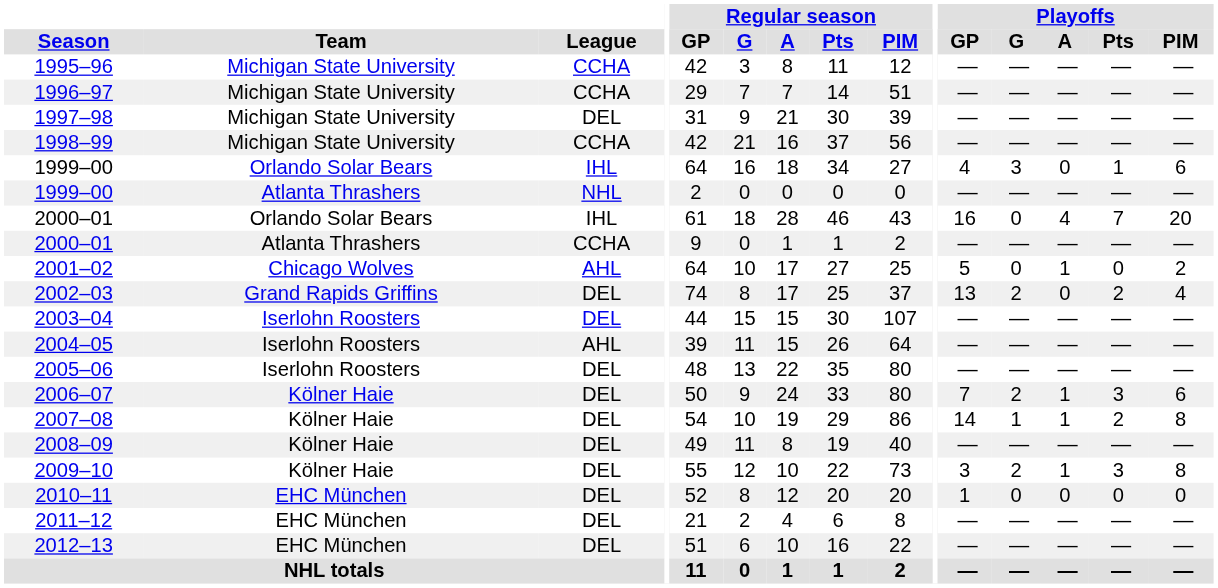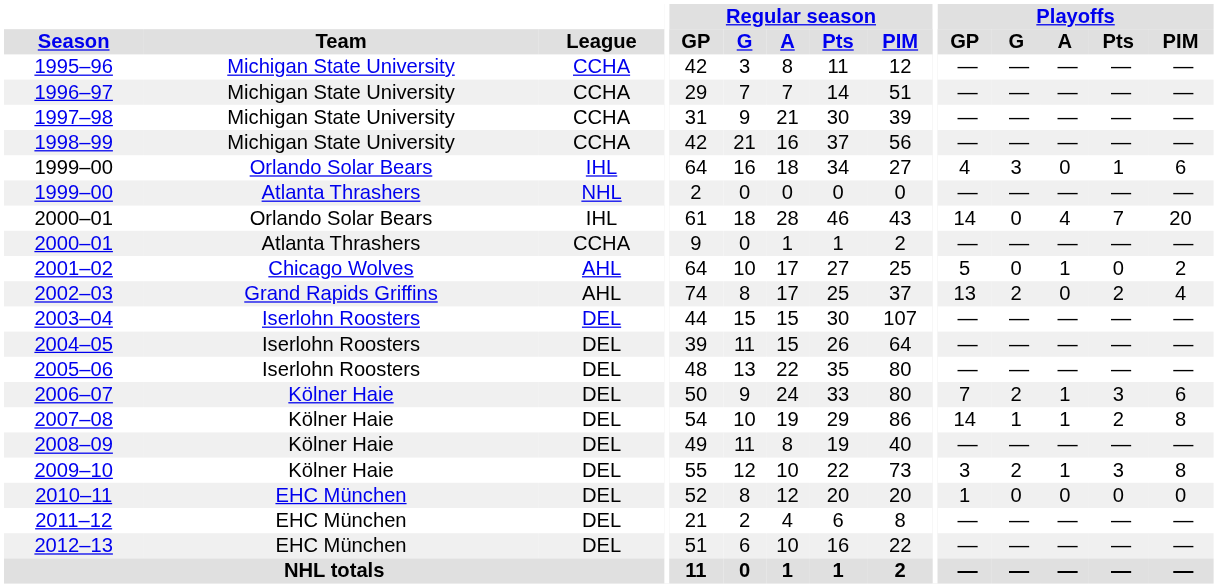 <table border="0" cellpadding="1" cellspacing="0" style="text-align:center; width:60em">
 <tr bgcolor="#e0e0e0">
 <th colspan="3" bgcolor="#ffffff"></th>
 <th rowspan="99" bgcolor="#ffffff"></th>
 <th colspan="5"><a href='#'>Regular season</a></th>
 <th rowspan="99" bgcolor="#ffffff"></th>
 <th colspan="5"><a href='#'>Playoffs</a></th>
 </tr>
 <tr bgcolor="#e0e0e0">
 <th><a href='#'>Season</a></th>
 <th>Team</th>
 <th>League</th>
 <th>GP</th>
 <th><a href='#'>G</a></th>
 <th><a href='#'>A</a></th>
 <th><a href='#'>Pts</a></th>
 <th><a href='#'>PIM</a></th>
 <th>GP</th>
 <th>G</th>
 <th>A</th>
 <th>Pts</th>
 <th>PIM</th>
 </tr>
 <tr ALIGN="center">
 <td ALIGN="center"><a href='#'>1995–96</a></td>
 <td ALIGN="center"><a href='#'>Michigan State University</a></td>
 <td ALIGN="center"><a href='#'>CCHA</a></td>
 <td ALIGN="center">42</td>
 <td ALIGN="center">3</td>
 <td ALIGN="center">8</td>
 <td ALIGN="center">11</td>
 <td ALIGN="center">12</td>
 <td ALIGN="center"> —</td>
 <td ALIGN="center"> —</td>
 <td ALIGN="center"> —</td>
 <td ALIGN="center"> —</td>
 <td ALIGN="center"> —</td>
 </tr>
 <tr ALIGN="center" bgcolor="#f0f0f0">
 <td ALIGN="center"><a href='#'>1996–97</a></td>
 <td ALIGN="center">Michigan State University</td>
 <td ALIGN="center">CCHA</td>
 <td ALIGN="center">29</td>
 <td ALIGN="center">7</td>
 <td ALIGN="center">7</td>
 <td ALIGN="center">14</td>
 <td ALIGN="center">51</td>
 <td ALIGN="center"> —</td>
 <td ALIGN="center"> —</td>
 <td ALIGN="center"> —</td>
 <td ALIGN="center"> —</td>
 <td ALIGN="center"> —</td>
 </tr>
 <tr ALIGN="center">
 <td ALIGN="center"><a href='#'>1997–98</a></td>
 <td ALIGN="center">Michigan State University</td>
-<td ALIGN="center">DEL</td>
+<td ALIGN="center">CCHA</td>
 <td ALIGN="center">31</td>
 <td ALIGN="center">9</td>
 <td ALIGN="center">21</td>
 <td ALIGN="center">30</td>
 <td ALIGN="center">39</td>
 <td ALIGN="center"> —</td>
 <td ALIGN="center"> —</td>
 <td ALIGN="center"> —</td>
 <td ALIGN="center"> —</td>
 <td ALIGN="center"> —</td>
 </tr>
 <tr ALIGN="center" bgcolor="#f0f0f0">
 <td ALIGN="center"><a href='#'>1998–99</a></td>
 <td ALIGN="center">Michigan State University</td>
 <td ALIGN="center">CCHA</td>
 <td ALIGN="center">42</td>
 <td ALIGN="center">21</td>
 <td ALIGN="center">16</td>
 <td ALIGN="center">37</td>
 <td ALIGN="center">56</td>
 <td ALIGN="center"> —</td>
 <td ALIGN="center"> —</td>
 <td ALIGN="center"> —</td>
 <td ALIGN="center"> —</td>
 <td ALIGN="center"> —</td>
 </tr>
 <tr ALIGN="center">
 <td ALIGN="center">1999–00</td>
 <td ALIGN="center"><a href='#'>Orlando Solar Bears</a></td>
 <td ALIGN="center"><a href='#'>IHL</a></td>
 <td ALIGN="center">64</td>
 <td ALIGN="center">16</td>
 <td ALIGN="center">18</td>
 <td ALIGN="center">34</td>
 <td ALIGN="center">27</td>
 <td ALIGN="center">4</td>
 <td ALIGN="center">3</td>
 <td ALIGN="center">0</td>
 <td ALIGN="center">1</td>
 <td ALIGN="center">6</td>
 </tr>
 <tr ALIGN="center" bgcolor="#f0f0f0">
 <td ALIGN="center"><a href='#'>1999–00</a></td>
 <td ALIGN="center"><a href='#'>Atlanta Thrashers</a></td>
 <td ALIGN="center"><a href='#'>NHL</a></td>
 <td ALIGN="center">2</td>
 <td ALIGN="center">0</td>
 <td ALIGN="center">0</td>
 <td ALIGN="center">0</td>
 <td ALIGN="center">0</td>
 <td ALIGN="center"> —</td>
 <td ALIGN="center"> —</td>
 <td ALIGN="center"> —</td>
 <td ALIGN="center"> —</td>
 <td ALIGN="center"> —</td>
 </tr>
 <tr ALIGN="center">
 <td ALIGN="center">2000–01</td>
 <td ALIGN="center">Orlando Solar Bears</td>
 <td ALIGN="center">IHL</td>
 <td ALIGN="center">61</td>
 <td ALIGN="center">18</td>
 <td ALIGN="center">28</td>
 <td ALIGN="center">46</td>
 <td ALIGN="center">43</td>
-<td ALIGN="center">16</td>
+<td ALIGN="center">14</td>
 <td ALIGN="center">0</td>
 <td ALIGN="center">4</td>
 <td ALIGN="center">7</td>
 <td ALIGN="center">20</td>
 </tr>
 <tr ALIGN="center" bgcolor="#f0f0f0">
 <td ALIGN="center"><a href='#'>2000–01</a></td>
 <td ALIGN="center">Atlanta Thrashers</td>
 <td ALIGN="center">CCHA</td>
 <td ALIGN="center">9</td>
 <td ALIGN="center">0</td>
 <td ALIGN="center">1</td>
 <td ALIGN="center">1</td>
 <td ALIGN="center">2</td>
 <td ALIGN="center"> —</td>
 <td ALIGN="center"> —</td>
 <td ALIGN="center"> —</td>
 <td ALIGN="center"> —</td>
 <td ALIGN="center"> —</td>
 </tr>
 <tr ALIGN="center">
 <td ALIGN="center"><a href='#'>2001–02</a></td>
 <td ALIGN="center"><a href='#'>Chicago Wolves</a></td>
 <td ALIGN="center"><a href='#'>AHL</a></td>
 <td ALIGN="center">64</td>
 <td ALIGN="center">10</td>
 <td ALIGN="center">17</td>
 <td ALIGN="center">27</td>
 <td ALIGN="center">25</td>
 <td ALIGN="center">5</td>
 <td ALIGN="center">0</td>
 <td ALIGN="center">1</td>
 <td ALIGN="center">0</td>
 <td ALIGN="center">2</td>
 </tr>
 <tr ALIGN="center" bgcolor="#f0f0f0">
 <td ALIGN="center"><a href='#'>2002–03</a></td>
 <td ALIGN="center"><a href='#'>Grand Rapids Griffins</a></td>
-<td ALIGN="center">DEL</td>
+<td ALIGN="center">AHL</td>
 <td ALIGN="center">74</td>
 <td ALIGN="center">8</td>
 <td ALIGN="center">17</td>
 <td ALIGN="center">25</td>
 <td ALIGN="center">37</td>
 <td ALIGN="center">13</td>
 <td ALIGN="center">2</td>
 <td ALIGN="center">0</td>
 <td ALIGN="center">2</td>
 <td ALIGN="center">4</td>
 </tr>
 <tr ALIGN="center">
 <td ALIGN="center"><a href='#'>2003–04</a></td>
 <td ALIGN="center"><a href='#'>Iserlohn Roosters</a></td>
 <td ALIGN="center"><a href='#'>DEL</a></td>
 <td ALIGN="center">44</td>
 <td ALIGN="center">15</td>
 <td ALIGN="center">15</td>
 <td ALIGN="center">30</td>
 <td ALIGN="center">107</td>
 <td ALIGN="center"> —</td>
 <td ALIGN="center"> —</td>
 <td ALIGN="center"> —</td>
 <td ALIGN="center"> —</td>
 <td ALIGN="center"> —</td>
 </tr>
 <tr ALIGN="center" bgcolor="#f0f0f0">
 <td ALIGN="center"><a href='#'>2004–05</a></td>
 <td ALIGN="center">Iserlohn Roosters</td>
-<td ALIGN="center">AHL</td>
+<td ALIGN="center">DEL</td>
 <td ALIGN="center">39</td>
 <td ALIGN="center">11</td>
 <td ALIGN="center">15</td>
 <td ALIGN="center">26</td>
 <td ALIGN="center">64</td>
 <td ALIGN="center"> —</td>
 <td ALIGN="center"> —</td>
 <td ALIGN="center"> —</td>
 <td ALIGN="center"> —</td>
 <td ALIGN="center"> —</td>
 </tr>
 <tr ALIGN="center">
 <td ALIGN="center"><a href='#'>2005–06</a></td>
 <td ALIGN="center">Iserlohn Roosters</td>
 <td ALIGN="center">DEL</td>
 <td ALIGN="center">48</td>
 <td ALIGN="center">13</td>
 <td ALIGN="center">22</td>
 <td ALIGN="center">35</td>
 <td ALIGN="center">80</td>
 <td ALIGN="center"> —</td>
 <td ALIGN="center"> —</td>
 <td ALIGN="center"> —</td>
 <td ALIGN="center"> —</td>
 <td ALIGN="center"> —</td>
 </tr>
 <tr ALIGN="center" bgcolor="#f0f0f0">
 <td ALIGN="center"><a href='#'>2006–07</a></td>
 <td ALIGN="center"><a href='#'>Kölner Haie</a></td>
 <td ALIGN="center">DEL</td>
 <td ALIGN="center">50</td>
 <td ALIGN="center">9</td>
 <td ALIGN="center">24</td>
 <td ALIGN="center">33</td>
 <td ALIGN="center">80</td>
 <td ALIGN="center">7</td>
 <td ALIGN="center">2</td>
 <td ALIGN="center">1</td>
 <td ALIGN="center">3</td>
 <td ALIGN="center">6</td>
 </tr>
 <tr ALIGN="center">
 <td ALIGN="center"><a href='#'>2007–08</a></td>
 <td ALIGN="center">Kölner Haie</td>
 <td ALIGN="center">DEL</td>
 <td ALIGN="center">54</td>
 <td ALIGN="center">10</td>
 <td ALIGN="center">19</td>
 <td ALIGN="center">29</td>
 <td ALIGN="center">86</td>
 <td ALIGN="center">14</td>
 <td ALIGN="center">1</td>
 <td ALIGN="center">1</td>
 <td ALIGN="center">2</td>
 <td ALIGN="center">8</td>
 </tr>
 <tr ALIGN="center" bgcolor="#f0f0f0">
 <td ALIGN="center"><a href='#'>2008–09</a></td>
 <td ALIGN="center">Kölner Haie</td>
 <td ALIGN="center">DEL</td>
 <td ALIGN="center">49</td>
 <td ALIGN="center">11</td>
 <td ALIGN="center">8</td>
 <td ALIGN="center">19</td>
 <td ALIGN="center">40</td>
 <td ALIGN="center"> —</td>
 <td ALIGN="center"> —</td>
 <td ALIGN="center"> —</td>
 <td ALIGN="center"> —</td>
 <td ALIGN="center"> —</td>
 </tr>
 <tr ALIGN="center">
 <td ALIGN="center"><a href='#'>2009–10</a></td>
 <td ALIGN="center">Kölner Haie</td>
 <td ALIGN="center">DEL</td>
 <td ALIGN="center">55</td>
 <td ALIGN="center">12</td>
 <td ALIGN="center">10</td>
 <td ALIGN="center">22</td>
 <td ALIGN="center">73</td>
 <td ALIGN="center">3</td>
 <td ALIGN="center">2</td>
 <td ALIGN="center">1</td>
 <td ALIGN="center">3</td>
 <td ALIGN="center">8</td>
 </tr>
 <tr ALIGN="center" bgcolor="#f0f0f0">
 <td ALIGN="center"><a href='#'>2010–11</a></td>
 <td ALIGN="center"><a href='#'>EHC München</a></td>
 <td ALIGN="center">DEL</td>
 <td ALIGN="center">52</td>
 <td ALIGN="center">8</td>
 <td ALIGN="center">12</td>
 <td ALIGN="center">20</td>
 <td ALIGN="center">20</td>
 <td ALIGN="center">1</td>
 <td ALIGN="center">0</td>
 <td ALIGN="center">0</td>
 <td ALIGN="center">0</td>
 <td ALIGN="center">0</td>
 </tr>
 <tr ALIGN="center">
 <td ALIGN="center"><a href='#'>2011–12</a></td>
 <td ALIGN="center">EHC München</td>
 <td ALIGN="center">DEL</td>
 <td ALIGN="center">21</td>
 <td ALIGN="center">2</td>
 <td ALIGN="center">4</td>
 <td ALIGN="center">6</td>
 <td ALIGN="center">8</td>
 <td ALIGN="center"> —</td>
 <td ALIGN="center"> —</td>
 <td ALIGN="center"> —</td>
 <td ALIGN="center"> —</td>
 <td ALIGN="center"> —</td>
 </tr>
 <tr ALIGN="center" bgcolor="#f0f0f0">
 <td ALIGN="center"><a href='#'>2012–13</a></td>
 <td ALIGN="center">EHC München</td>
 <td ALIGN="center">DEL</td>
 <td ALIGN="center">51</td>
 <td ALIGN="center">6</td>
 <td ALIGN="center">10</td>
 <td ALIGN="center">16</td>
 <td ALIGN="center">22</td>
 <td ALIGN="center"> —</td>
 <td ALIGN="center"> —</td>
 <td ALIGN="center"> —</td>
 <td ALIGN="center"> —</td>
 <td ALIGN="center"> —</td>
 </tr>
 <tr ALIGN="center" bgcolor="#e0e0e0">
 <th colspan="3">NHL totals</th>
 <th ALIGN="center">11</th>
 <th ALIGN="center">0</th>
 <th ALIGN="center">1</th>
 <th ALIGN="center">1</th>
 <th ALIGN="center">2</th>
 <th ALIGN="center"> —</th>
 <th ALIGN="center"> —</th>
 <th ALIGN="center"> —</th>
 <th ALIGN="center"> —</th>
 <th ALIGN="center"> —</th>
 </tr>
 </table>
